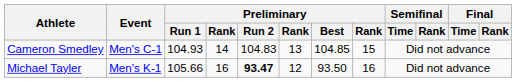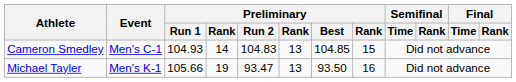 <table class="wikitable" style="font-size:90%">
 <tr>
 <th rowspan=2>Athlete</th>
 <th rowspan=2>Event</th>
 <th colspan=6>Preliminary</th>
 <th colspan=2>Semifinal</th>
 <th colspan=2>Final</th>
 </tr>
 <tr style="font-size:95%">
 <th>Run 1</th>
 <th>Rank</th>
 <th>Run 2</th>
 <th>Rank</th>
 <th>Best</th>
 <th>Rank</th>
 <th>Time</th>
 <th>Rank</th>
 <th>Time</th>
 <th>Rank</th>
 </tr>
 <tr align=center>
 <td align=left><a href='#'>Cameron Smedley</a></td>
 <td align=left><a href='#'>Men's C-1</a></td>
 <td>104.93</td>
 <td>14</td>
 <td>104.83</td>
 <td>13</td>
 <td>104.85</td>
 <td>15</td>
 <td colspan=5>Did not advance</td>
 </tr>
 <tr align=center>
 <td align=left><a href='#'>Michael Tayler</a></td>
 <td align=left><a href='#'>Men's K-1</a></td>
 <td>105.66</td>
-<td>16</td>
-<td><strong>93.47</strong></td>
-<td>12</td>
+<td>19</td>
+<td>93.47</td>
+<td>13</td>
 <td>93.50</td>
 <td>16</td>
 <td colspan=5>Did not advance</td>
 </tr>
 </table>
